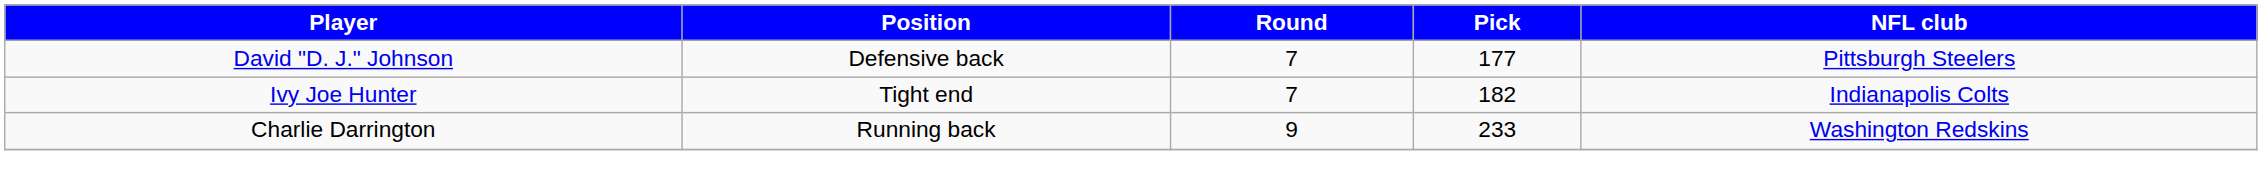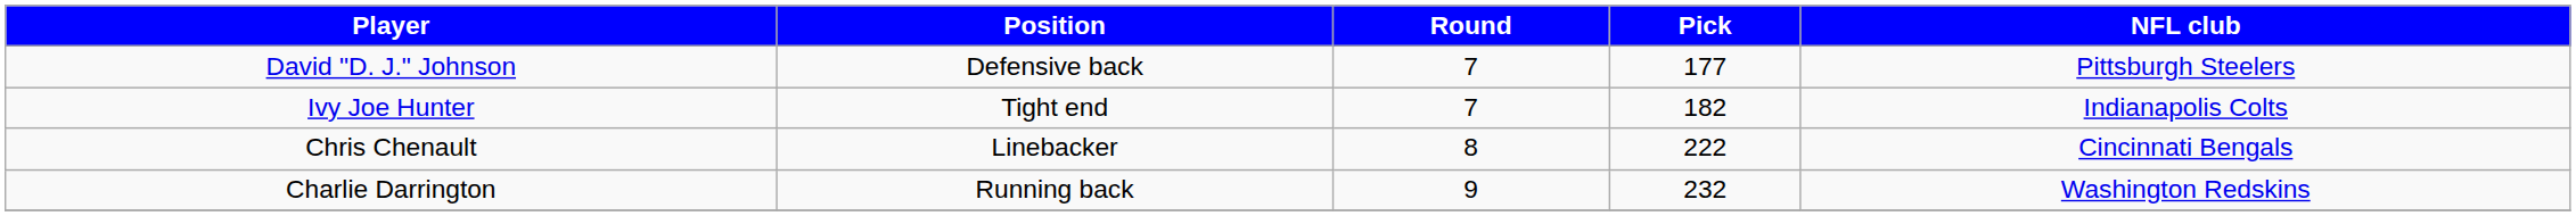 <table class="wikitable" width="80%">
 <tr align="center"  style="background: blue;color:#FFFFFF;">
 <td><strong>Player</strong></td>
 <td><strong>Position</strong></td>
 <td><strong>Round</strong></td>
 <td><strong>Pick</strong></td>
 <td><strong>NFL club</strong></td>
 </tr>
 <tr align="center" bgcolor="">
 <td><a href='#'>David "D. J." Johnson</a></td>
 <td>Defensive back</td>
 <td>7</td>
 <td>177</td>
 <td><a href='#'>Pittsburgh Steelers</a></td>
 </tr>
 <tr align="center" bgcolor="">
 <td><a href='#'>Ivy Joe Hunter</a></td>
 <td>Tight end</td>
 <td>7</td>
 <td>182</td>
 <td><a href='#'>Indianapolis Colts</a></td>
 </tr>
 <tr align="center" bgcolor="">
+<td>Chris Chenault</td>
+<td>Linebacker</td>
+<td>8</td>
+<td>222</td>
+<td><a href='#'>Cincinnati Bengals</a></td>
+</tr>
+<tr align="center" bgcolor="">
 <td>Charlie Darrington</td>
 <td>Running back</td>
 <td>9</td>
-<td>233</td>
+<td>232</td>
 <td><a href='#'>Washington Redskins</a></td>
 </tr>
 <tr align="center" bgcolor="">
 </tr>
 </table>
